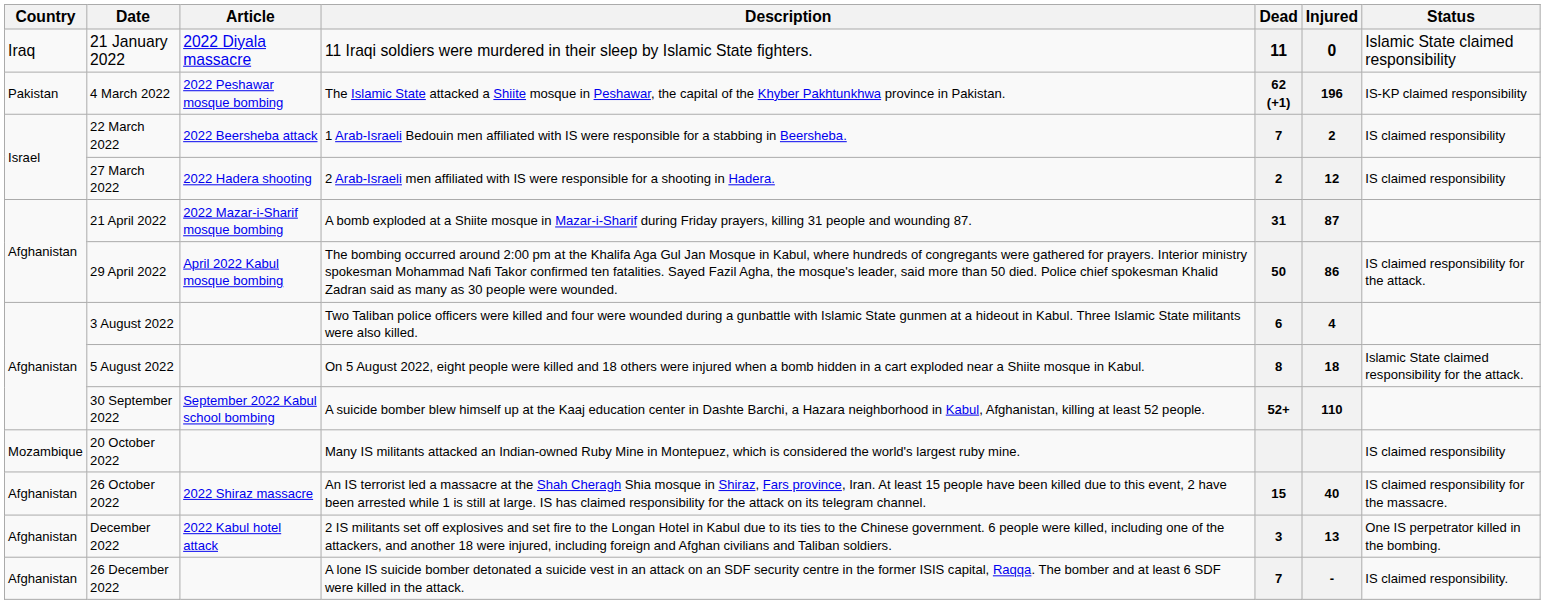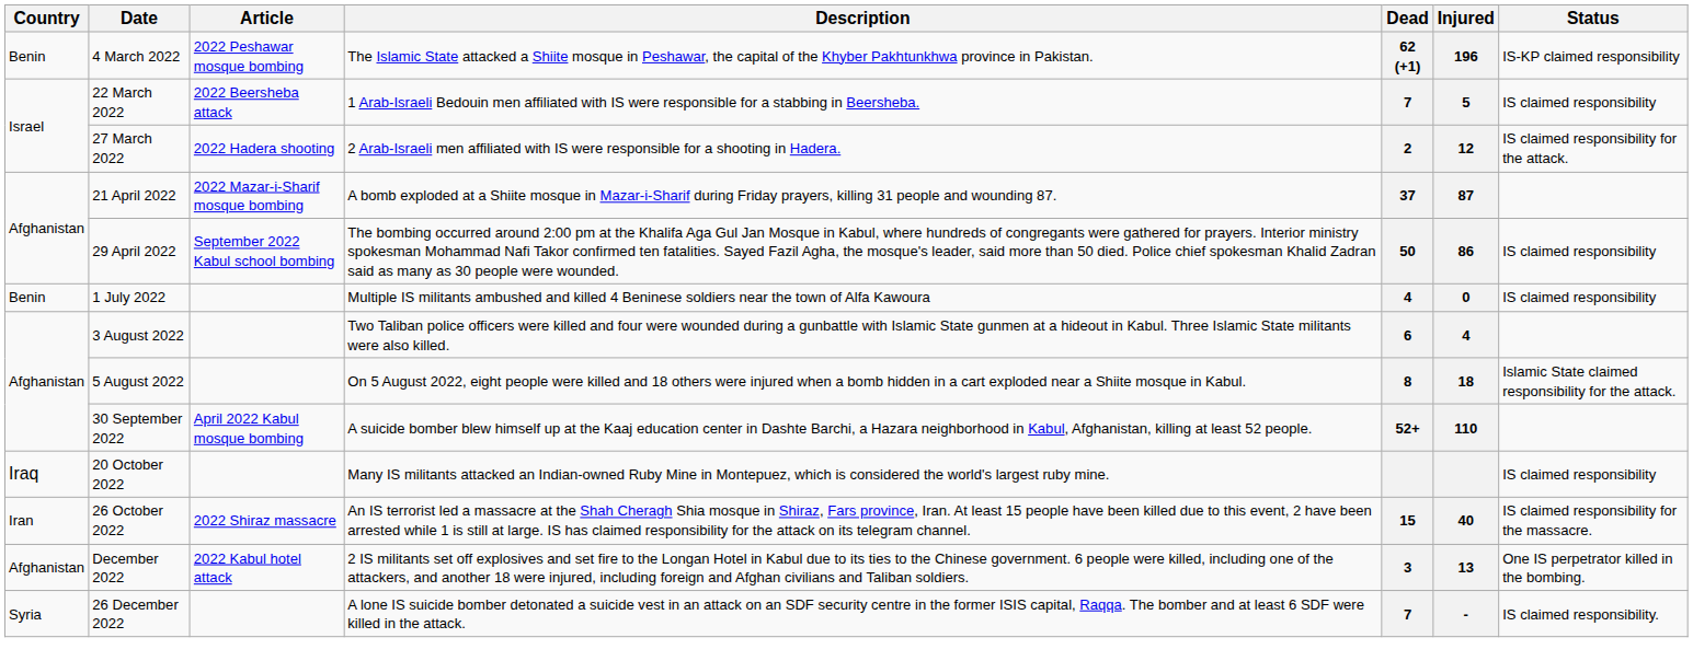 <table class="wikitable sortable">
 <tr>
 <th>Country</th>
 <th>Date</th>
 <th>Article</th>
 <th>Description</th>
 <th>Dead</th>
 <th>Injured</th>
 <th>Status</th>
 </tr>
 <tr>
-<td>Iraq</td>
-<td>21 January 2022</td>
-<td><a href='#'>2022 Diyala massacre</a></td>
-<td>11 Iraqi soldiers were murdered in their sleep by Islamic State fighters.</td>
-<th>11</th>
-<th>0</th>
-<td>Islamic State claimed responsibility</td>
-</tr>
-<tr>
-<td><small>Pakistan</small></td>
+<td><small>Benin</small></td>
 <td rowspan="1"><small>4 March 2022</small></td>
 <td><a href='#'><small>2022 Peshawar mosque bombing</small></a></td>
 <td><small>The <a href='#'>Islamic State</a> attacked a <a href='#'>Shiite</a> mosque in <a href='#'>Peshawar</a>, the capital of the <a href='#'>Khyber Pakhtunkhwa</a> province in Pakistan.</small></td>
 <th><small>62 (+1)</small></th>
 <th><small>196</small></th>
 <td><small>IS-KP claimed responsibility</small></td>
 </tr>
 <tr>
 <td rowspan="2"><small>Israel</small></td>
 <td><small>22 March 2022</small></td>
 <td><a href='#'><small>2022 Beersheba attack</small></a></td>
 <td><small>1 <a href='#'>Arab-Israeli</a> Bedouin men affiliated with IS were responsible for a stabbing in <a href='#'>Beersheba.</a></small></td>
 <th><small>7</small></th>
-<th><small>2</small></th>
+<th><small>5</small></th>
 <td><small>IS claimed responsibility</small></td>
 </tr>
 <tr>
 <td><small>27 March 2022</small></td>
 <td><a href='#'><small>2022 Hadera shooting</small></a></td>
 <td><small>2 <a href='#'>Arab-Israeli</a> men affiliated with IS were responsible for a shooting in <a href='#'>Hadera.</a></small></td>
 <th><small>2</small></th>
 <th><small>12</small></th>
-<td><small>IS claimed responsibility</small></td>
+<td><small>IS claimed responsibility for the attack.</small></td>
 </tr>
 <tr>
 <td rowspan="2"><small>Afghanistan</small></td>
 <td><small>21 April 2022</small></td>
 <td><a href='#'><small>2022 Mazar-i-Sharif mosque bombing</small></a></td>
 <td><small>A bomb exploded at a Shiite mosque in <a href='#'>Mazar-i-Sharif</a> during Friday prayers, killing 31 people and wounding 87.</small></td>
-<th><small>31</small></th>
+<th><small>37</small></th>
 <th><small>87</small></th>
 <td></td>
 </tr>
 <tr>
 <td><small>29 April 2022</small></td>
-<td><a href='#'><small>April 2022 Kabul mosque bombing</small></a></td>
+<td><a href='#'><small>September 2022 Kabul school bombing</small></a></td>
 <td><small>The bombing occurred around 2:00 pm at the Khalifa Aga Gul Jan Mosque in Kabul, where hundreds of congregants were gathered for prayers. Interior ministry spokesman Mohammad Nafi Takor confirmed ten fatalities. Sayed Fazil Agha, the mosque's leader, said more than 50 died. Police chief spokesman Khalid Zadran said as many as 30 people were wounded.</small></td>
 <th><small>50</small></th>
 <th><small>86</small></th>
-<td><small>IS claimed responsibility for the attack.</small></td>
+<td><small>IS claimed responsibility</small></td>
+</tr>
+<tr>
+<td><small>Benin</small></td>
+<td><small>1 July 2022</small></td>
+<td></td>
+<td><small>Multiple IS militants ambushed and killed 4 Beninese soldiers near the town of Alfa Kawoura</small></td>
+<th><small>4</small></th>
+<th><small>0</small></th>
+<td><small>IS claimed responsibility</small></td>
 </tr>
 <tr>
 <td rowspan="3"><small>Afghanistan</small></td>
 <td><small>3 August 2022</small></td>
 <td></td>
 <td><small>Two Taliban police officers were killed and four were wounded during a gunbattle with Islamic State gunmen at a hideout in Kabul. Three Islamic State militants were also killed.</small></td>
 <th><small>6</small></th>
 <th><small>4</small></th>
 <td></td>
 </tr>
 <tr>
 <td><small>5 August 2022</small></td>
 <td></td>
 <td><small>On 5 August 2022, eight people were killed and 18 others were injured when a bomb hidden in a cart exploded near a Shiite mosque in Kabul.</small></td>
 <th><small>8</small></th>
 <th><small>18</small></th>
 <td><small>Islamic State claimed responsibility for the attack.</small></td>
 </tr>
 <tr>
 <td><small>30 September 2022</small></td>
-<td><a href='#'><small>September 2022 Kabul school bombing</small></a></td>
+<td><a href='#'><small>April 2022 Kabul mosque bombing</small></a></td>
 <td><small>A suicide bomber blew himself up at the Kaaj education center in Dashte Barchi, a Hazara neighborhood in <a href='#'>Kabul</a>, Afghanistan, killing at least 52 people.</small></td>
 <th><small>52+</small></th>
 <th><small>110</small></th>
 <td></td>
 </tr>
 <tr>
-<td><small>Mozambique</small></td>
+<td>Iraq</td>
 <td><small>20 October 2022</small></td>
 <td></td>
 <td><small>Many IS militants attacked an Indian-owned Ruby Mine in Montepuez, which is considered the world's largest ruby mine.</small></td>
 <th></th>
 <th></th>
 <td><small>IS claimed responsibility</small></td>
 </tr>
 <tr>
-<td><small>Afghanistan</small></td>
+<td><small>Iran</small></td>
 <td><small>26 October 2022</small></td>
 <td><a href='#'><small>2022 Shiraz massacre</small></a></td>
 <td><small>An IS terrorist led a massacre at the <a href='#'>Shah Cheragh</a> Shia mosque in <a href='#'>Shiraz</a>, <a href='#'>Fars province</a>, Iran. At least 15 people have been killed due to this event, 2 have been arrested while 1 is still at large. IS has claimed responsibility for the attack on its telegram channel.</small></td>
 <th><small>15</small></th>
 <th><small>40</small></th>
 <td><small>IS claimed responsibility for the massacre.</small></td>
 </tr>
 <tr>
 <td><small>Afghanistan</small></td>
 <td><small>December 2022</small></td>
 <td><a href='#'><small>2022 Kabul hotel attack</small></a></td>
 <td><small>2 IS militants set off explosives and set fire to the Longan Hotel in Kabul due to its ties to the Chinese government. 6 people were killed, including one of the attackers, and another 18 were injured, including foreign and Afghan civilians and Taliban soldiers.</small></td>
 <th><small>3</small></th>
 <th><small>13</small></th>
 <td><small>One IS perpetrator killed in the bombing.</small></td>
 </tr>
 <tr>
-<td><small>Afghanistan</small></td>
+<td><small>Syria</small></td>
 <td><small>26 December 2022</small></td>
 <td></td>
 <td><small>A lone IS suicide bomber detonated a suicide vest in an attack on an SDF security centre in the former ISIS capital, <a href='#'>Raqqa</a>. The bomber and at least 6 SDF were killed in the attack.</small></td>
 <th><small>7</small></th>
 <th><small>-</small></th>
 <td><small>IS claimed responsibility.</small></td>
 </tr>
 </table>
